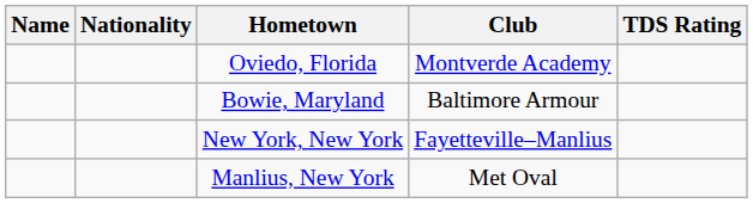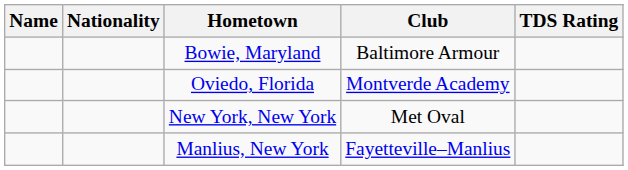 <table class="wikitable" style="font-size:90%; text-align: center;" border="1">
 <tr>
 <th>Name</th>
 <th>Nationality</th>
 <th>Hometown</th>
 <th>Club</th>
 <th>TDS Rating</th>
 </tr>
 <tr>
 <td></td>
 <td></td>
+<td><a href='#'>Bowie, Maryland</a></td>
+<td>Baltimore Armour</td>
+<td></td>
+</tr>
+<tr>
+<td></td>
+<td></td>
 <td><a href='#'>Oviedo, Florida</a></td>
 <td><a href='#'>Montverde Academy</a></td>
 <td></td>
 </tr>
 <tr>
 <td></td>
 <td></td>
-<td><a href='#'>Bowie, Maryland</a></td>
-<td>Baltimore Armour</td>
-<td></td>
-</tr>
-<tr>
-<td></td>
-<td></td>
 <td><a href='#'>New York, New York</a></td>
-<td><a href='#'>Fayetteville–Manlius</a></td>
+<td>Met Oval</td>
 <td></td>
 </tr>
 <tr>
 <td></td>
 <td></td>
 <td><a href='#'>Manlius, New York</a></td>
-<td>Met Oval</td>
+<td><a href='#'>Fayetteville–Manlius</a></td>
 <td></td>
 </tr>
 </table>
